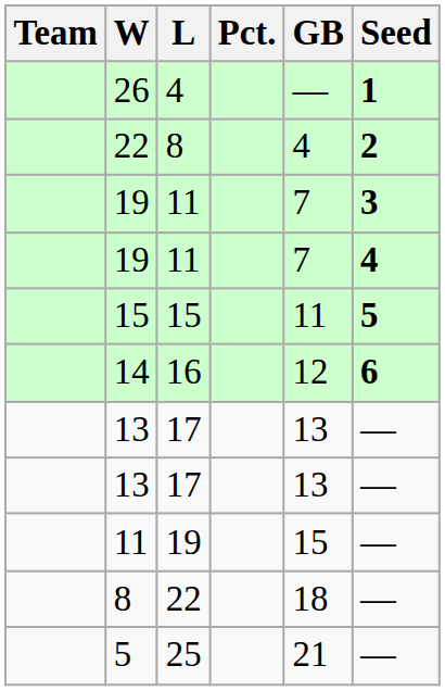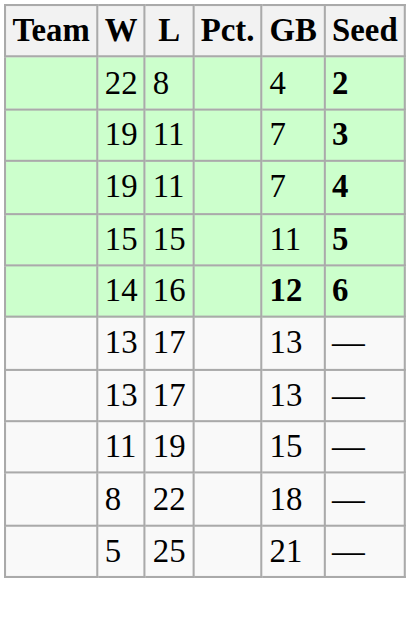 <table class=wikitable>
 <tr>
 <th>Team</th>
 <th>W</th>
 <th>L</th>
 <th>Pct.</th>
 <th>GB</th>
 <th>Seed</th>
-</tr>
-<tr bgcolor=ccffcc>
-<td></td>
-<td>26</td>
-<td>4</td>
-<td></td>
-<td>—</td>
-<td><strong>1</strong></td>
 </tr>
 <tr bgcolor=ccffcc>
 <td></td>
 <td>22</td>
 <td>8</td>
 <td></td>
 <td>4</td>
 <td><strong>2</strong></td>
 </tr>
 <tr bgcolor=ccffcc>
 <td></td>
 <td>19</td>
 <td>11</td>
 <td></td>
 <td>7</td>
 <td><strong>3</strong></td>
 </tr>
 <tr bgcolor=ccffcc>
 <td></td>
 <td>19</td>
 <td>11</td>
 <td></td>
 <td>7</td>
 <td><strong>4</strong></td>
 </tr>
 <tr bgcolor=ccffcc>
 <td></td>
 <td>15</td>
 <td>15</td>
 <td></td>
 <td>11</td>
 <td><strong>5</strong></td>
 </tr>
 <tr bgcolor=ccffcc>
 <td></td>
 <td>14</td>
 <td>16</td>
 <td></td>
-<td>12</td>
+<td><strong>12</strong></td>
 <td><strong>6</strong></td>
 </tr>
 <tr>
 <td></td>
 <td>13</td>
 <td>17</td>
 <td></td>
 <td>13</td>
 <td>—</td>
 </tr>
 <tr>
 <td></td>
 <td>13</td>
 <td>17</td>
 <td></td>
 <td>13</td>
 <td>—</td>
 </tr>
 <tr>
 <td></td>
 <td>11</td>
 <td>19</td>
 <td></td>
 <td>15</td>
 <td>—</td>
 </tr>
 <tr>
 <td></td>
 <td>8</td>
 <td>22</td>
 <td></td>
 <td>18</td>
 <td>—</td>
 </tr>
 <tr>
 <td></td>
 <td>5</td>
 <td>25</td>
 <td></td>
 <td>21</td>
 <td>—</td>
 </tr>
 </table>
